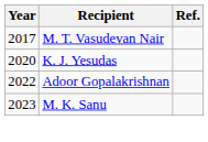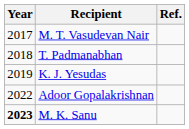 <table class="wikitable">
 <tr>
 <th>Year</th>
 <th>Recipient</th>
 <th>Ref.</th>
 </tr>
 <tr>
 <td>2017</td>
 <td><a href='#'>M. T. Vasudevan Nair</a></td>
 <td></td>
 </tr>
 <tr>
-<td>2020</td>
+<td>2018</td>
+<td><a href='#'>T. Padmanabhan</a></td>
+<td></td>
+</tr>
+<tr>
+<td>2019</td>
 <td><a href='#'>K. J. Yesudas</a></td>
 <td></td>
 </tr>
 <tr>
 <td>2022</td>
 <td><a href='#'>Adoor Gopalakrishnan</a></td>
 <td></td>
 </tr>
 <tr>
-<td>2023</td>
+<td><strong>2023</strong></td>
 <td><a href='#'>M. K. Sanu</a></td>
 <td></td>
 </tr>
 </table>
